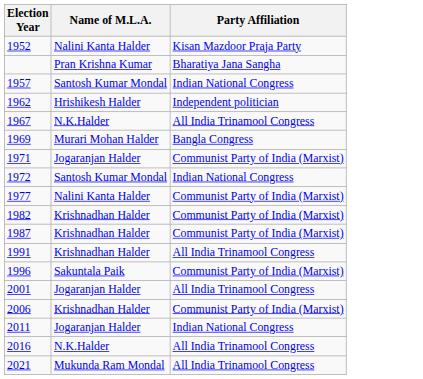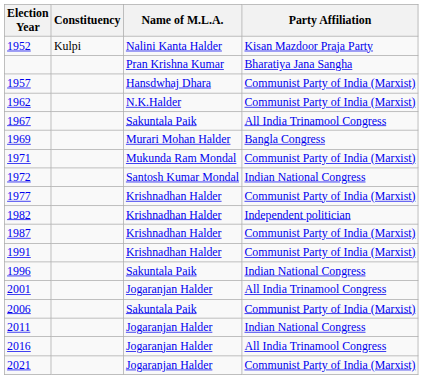 <table class="wikitable sortable">
 <tr>
 <th>Election<br> Year</th>
+<th>Constituency</th>
 <th>Name of M.L.A.</th>
 <th>Party Affiliation</th>
 </tr>
 <tr>
 <td><a href='#'>1952</a></td>
+<td>Kulpi</td>
 <td><a href='#'>Nalini Kanta Halder</a></td>
 <td><a href='#'>Kisan Mazdoor Praja Party</a></td>
 </tr>
 <tr>
+<td></td>
 <td></td>
 <td><a href='#'>Pran Krishna Kumar</a></td>
 <td><a href='#'>Bharatiya Jana Sangha</a></td>
 </tr>
 <tr>
 <td><a href='#'>1957</a></td>
-<td><a href='#'>Santosh Kumar Mondal</a></td>
-<td><a href='#'>Indian National Congress</a></td>
+<td></td>
+<td><a href='#'>Hansdwhaj Dhara</a></td>
+<td><a href='#'>Communist Party of India (Marxist)</a></td>
 </tr>
 <tr>
 <td><a href='#'>1962</a></td>
-<td><a href='#'>Hrishikesh Halder</a></td>
-<td><a href='#'>Independent politician</a></td>
+<td></td>
+<td><a href='#'>N.K.Halder</a></td>
+<td><a href='#'>Communist Party of India (Marxist)</a></td>
 </tr>
 <tr>
 <td><a href='#'>1967</a></td>
-<td><a href='#'>N.K.Halder</a></td>
+<td></td>
+<td><a href='#'>Sakuntala Paik</a></td>
 <td><a href='#'>All India Trinamool Congress</a></td>
 </tr>
 <tr>
 <td><a href='#'>1969</a></td>
+<td></td>
 <td><a href='#'>Murari Mohan Halder</a></td>
 <td><a href='#'>Bangla Congress</a></td>
 </tr>
 <tr>
 <td><a href='#'>1971</a></td>
-<td><a href='#'>Jogaranjan Halder</a></td>
+<td></td>
+<td><a href='#'>Mukunda Ram Mondal</a></td>
 <td><a href='#'>Communist Party of India (Marxist)</a></td>
 </tr>
 <tr>
 <td><a href='#'>1972</a></td>
+<td></td>
 <td><a href='#'>Santosh Kumar Mondal</a></td>
 <td><a href='#'>Indian National Congress</a></td>
 </tr>
 <tr>
 <td><a href='#'>1977</a></td>
-<td><a href='#'>Nalini Kanta Halder</a></td>
+<td></td>
+<td><a href='#'>Krishnadhan Halder</a></td>
 <td><a href='#'>Communist Party of India (Marxist)</a></td>
 </tr>
 <tr>
 <td><a href='#'>1982</a></td>
+<td></td>
 <td><a href='#'>Krishnadhan Halder</a></td>
-<td><a href='#'>Communist Party of India (Marxist)</a></td>
+<td><a href='#'>Independent politician</a></td>
 </tr>
 <tr>
 <td><a href='#'>1987</a></td>
+<td></td>
 <td><a href='#'>Krishnadhan Halder</a></td>
 <td><a href='#'>Communist Party of India (Marxist)</a></td>
 </tr>
 <tr>
 <td><a href='#'>1991</a></td>
+<td></td>
 <td><a href='#'>Krishnadhan Halder</a></td>
-<td><a href='#'>All India Trinamool Congress</a></td>
+<td><a href='#'>Communist Party of India (Marxist)</a></td>
 </tr>
 <tr>
 <td><a href='#'>1996</a></td>
+<td></td>
 <td><a href='#'>Sakuntala Paik</a></td>
-<td><a href='#'>Communist Party of India (Marxist)</a></td>
+<td><a href='#'>Indian National Congress</a></td>
 </tr>
 <tr>
 <td><a href='#'>2001</a></td>
+<td></td>
 <td><a href='#'>Jogaranjan Halder</a></td>
 <td><a href='#'>All India Trinamool Congress</a></td>
 </tr>
 <tr>
 <td><a href='#'>2006</a></td>
-<td><a href='#'>Krishnadhan Halder</a></td>
+<td></td>
+<td><a href='#'>Sakuntala Paik</a></td>
 <td><a href='#'>Communist Party of India (Marxist)</a></td>
 </tr>
 <tr>
 <td><a href='#'>2011</a></td>
+<td></td>
 <td><a href='#'>Jogaranjan Halder</a></td>
 <td><a href='#'>Indian National Congress</a></td>
 </tr>
 <tr>
 <td><a href='#'>2016</a></td>
-<td><a href='#'>N.K.Halder</a></td>
+<td></td>
+<td><a href='#'>Jogaranjan Halder</a></td>
 <td><a href='#'>All India Trinamool Congress</a></td>
 </tr>
 <tr>
 <td><a href='#'>2021</a></td>
-<td><a href='#'>Mukunda Ram Mondal</a></td>
-<td><a href='#'>All India Trinamool Congress</a></td>
+<td></td>
+<td><a href='#'>Jogaranjan Halder</a></td>
+<td><a href='#'>Communist Party of India (Marxist)</a></td>
 </tr>
 </table>
